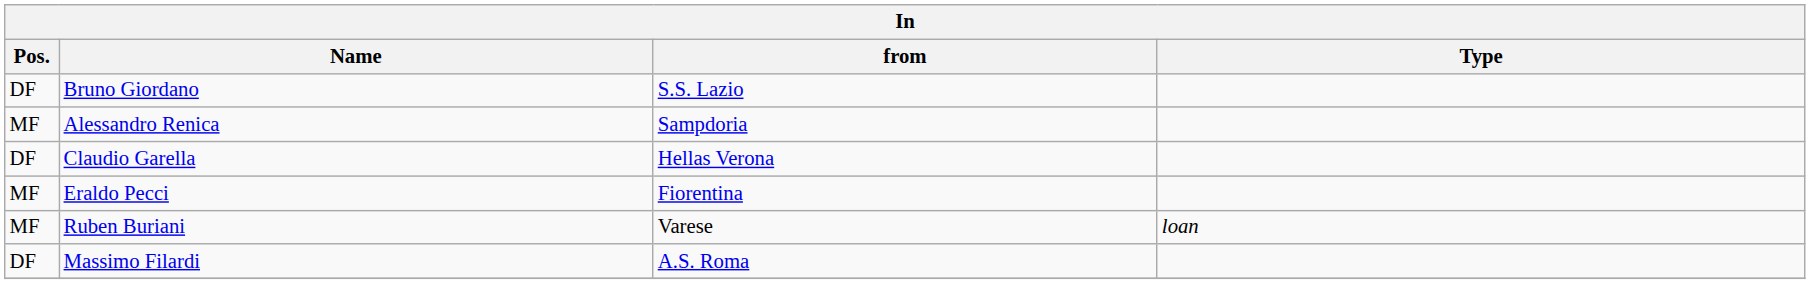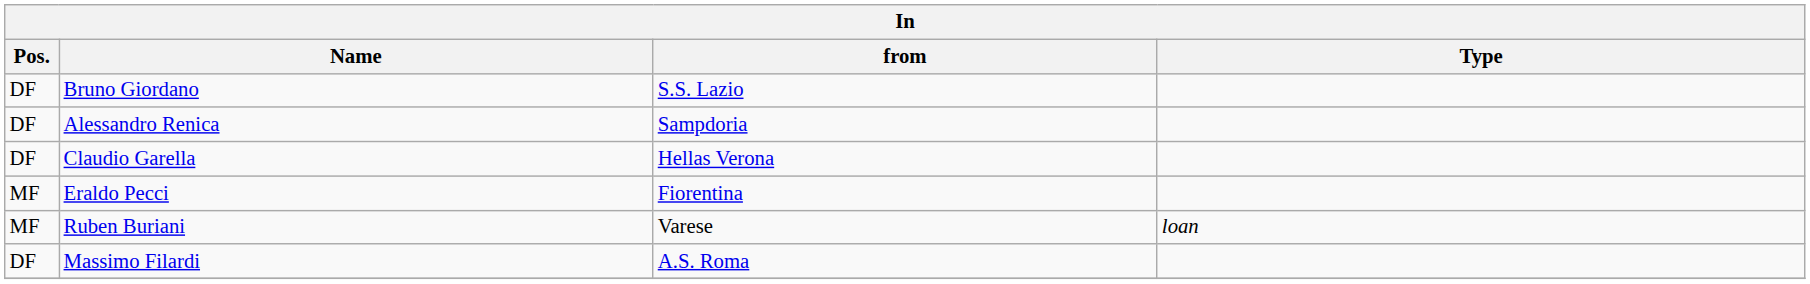 <table class="wikitable" style="font-size:90%;width:99%;">
 <tr>
 <th colspan="4">In</th>
 </tr>
 <tr>
 <th width=3%>Pos.</th>
 <th width=33%>Name</th>
 <th width=28%>from</th>
 <th width=36%>Type</th>
 </tr>
 <tr>
 <td>DF</td>
 <td><a href='#'>Bruno Giordano</a></td>
 <td><a href='#'>S.S. Lazio</a></td>
 <td></td>
 </tr>
 <tr>
-<td>MF</td>
+<td>DF</td>
 <td><a href='#'>Alessandro Renica</a></td>
 <td><a href='#'>Sampdoria</a></td>
 <td></td>
 </tr>
 <tr>
 <td>DF</td>
 <td><a href='#'>Claudio Garella</a></td>
 <td><a href='#'>Hellas Verona</a></td>
 <td></td>
 </tr>
 <tr>
 <td>MF</td>
 <td><a href='#'>Eraldo Pecci</a></td>
 <td><a href='#'>Fiorentina</a></td>
 <td></td>
 </tr>
 <tr>
 <td>MF</td>
 <td><a href='#'>Ruben Buriani</a></td>
 <td>Varese</td>
 <td><em>loan</em></td>
 </tr>
 <tr>
 <td>DF</td>
 <td><a href='#'>Massimo Filardi</a></td>
 <td><a href='#'>A.S. Roma</a></td>
 <td></td>
 </tr>
 <tr>
 </tr>
 </table>
